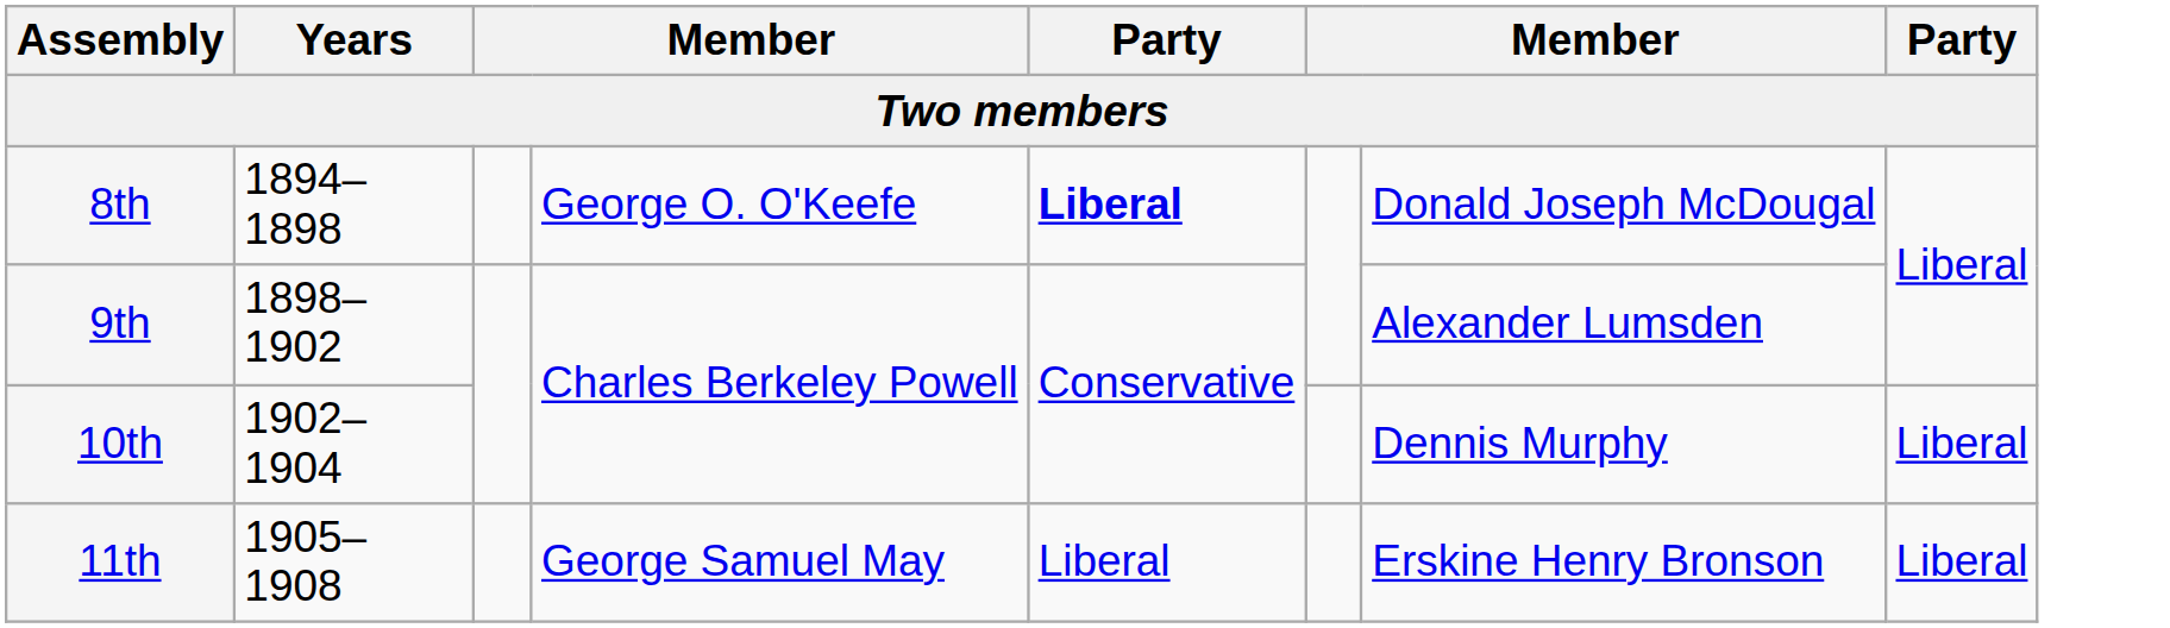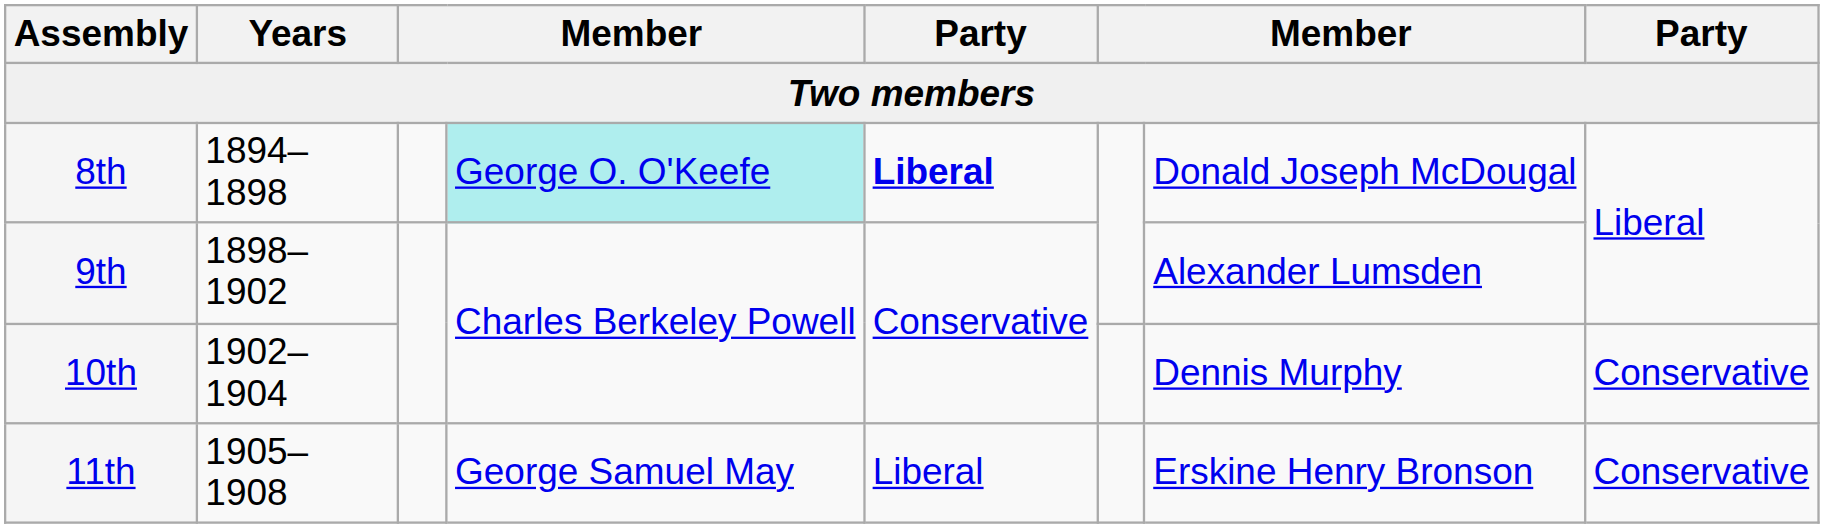 <table class="wikitable">
 <tr>
 <th>Assembly</th>
 <th style="width: 80px;">Years</th>
 <th colspan="2">Member</th>
 <th>Party</th>
 <th colspan="2">Member</th>
 <th>Party</th>
 </tr>
 <tr>
 <td bgcolor="#F0F0F0" colspan="8" align="center"><strong><em>Two members</em></strong></td>
 </tr>
 <tr>
 <td bgcolor="whitesmoke" align="center"><a href='#'>8th</a></td>
 <td>1894–1898</td>
 <td>   </td>
-<td><a href='#'>George O. O'Keefe</a></td>
+<td style="background: paleturquoise;"><a href='#'>George O. O'Keefe</a></td>
 <td><strong><a href='#'>Liberal</a></strong></td>
 <td rowspan="2" >   </td>
 <td><a href='#'>Donald Joseph McDougal</a></td>
 <td rowspan="2"><a href='#'>Liberal</a></td>
 </tr>
 <tr>
 <td bgcolor="whitesmoke" align="center"><a href='#'>9th</a></td>
 <td>1898–1902</td>
 <td rowspan="2" >   </td>
 <td rowspan="2"><a href='#'>Charles Berkeley Powell</a></td>
 <td rowspan="2"><a href='#'>Conservative</a></td>
 <td><a href='#'>Alexander Lumsden</a></td>
 </tr>
 <tr>
 <td bgcolor="whitesmoke" align="center"><a href='#'>10th</a></td>
 <td>1902–1904</td>
 <td>   </td>
 <td><a href='#'>Dennis Murphy</a></td>
-<td><a href='#'>Liberal</a></td>
+<td><a href='#'>Conservative</a></td>
 </tr>
 <tr>
 <td bgcolor="whitesmoke" align="center"><a href='#'>11th</a></td>
 <td>1905–1908</td>
 <td>   </td>
 <td><a href='#'>George Samuel May</a></td>
 <td><a href='#'>Liberal</a></td>
 <td>   </td>
 <td><a href='#'>Erskine Henry Bronson</a></td>
-<td><a href='#'>Liberal</a></td>
+<td><a href='#'>Conservative</a></td>
 </tr>
 </table>
